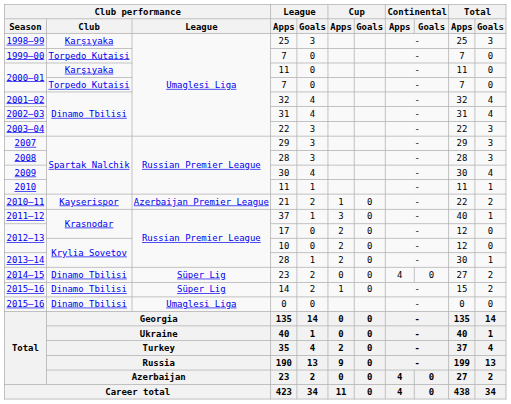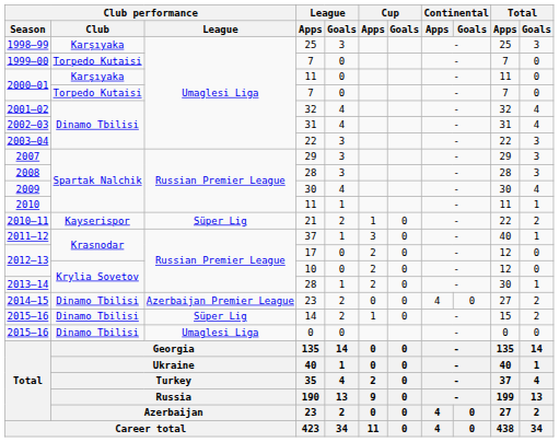 <table class="wikitable" style="text-align:center">
 <tr>
 <th colspan=3>Club performance</th>
 <th colspan=2>League</th>
 <th colspan=2>Cup</th>
 <th colspan=2>Continental</th>
 <th colspan=2>Total</th>
 </tr>
 <tr>
 <th>Season</th>
 <th>Club</th>
 <th>League</th>
 <th>Apps</th>
 <th>Goals</th>
 <th>Apps</th>
 <th>Goals</th>
 <th>Apps</th>
 <th>Goals</th>
 <th>Apps</th>
 <th>Goals</th>
 </tr>
 <tr>
 <td><a href='#'>1998–99</a></td>
 <td><a href='#'>Karşıyaka</a></td>
 <td rowspan="7"><a href='#'>Umaglesi Liga</a></td>
 <td>25</td>
 <td>3</td>
 <td></td>
 <td></td>
 <td colspan="2">-</td>
 <td>25</td>
 <td>3</td>
 </tr>
 <tr>
 <td><a href='#'>1999–00</a></td>
 <td><a href='#'>Torpedo Kutaisi</a></td>
 <td>7</td>
 <td>0</td>
 <td></td>
 <td></td>
 <td colspan="2">-</td>
 <td>7</td>
 <td>0</td>
 </tr>
 <tr>
 <td rowspan="2"><a href='#'>2000–01</a></td>
 <td><a href='#'>Karşıyaka</a></td>
 <td>11</td>
 <td>0</td>
 <td></td>
 <td></td>
 <td colspan="2">-</td>
 <td>11</td>
 <td>0</td>
 </tr>
 <tr>
 <td><a href='#'>Torpedo Kutaisi</a></td>
 <td>7</td>
 <td>0</td>
 <td></td>
 <td></td>
 <td colspan="2">-</td>
 <td>7</td>
 <td>0</td>
 </tr>
 <tr>
 <td><a href='#'>2001–02</a></td>
 <td rowspan="3"><a href='#'>Dinamo Tbilisi</a></td>
 <td>32</td>
 <td>4</td>
 <td></td>
 <td></td>
 <td colspan="2">-</td>
 <td>32</td>
 <td>4</td>
 </tr>
 <tr>
 <td><a href='#'>2002–03</a></td>
 <td>31</td>
 <td>4</td>
 <td></td>
 <td></td>
 <td colspan="2">-</td>
 <td>31</td>
 <td>4</td>
 </tr>
 <tr>
 <td><a href='#'>2003–04</a></td>
 <td>22</td>
 <td>3</td>
 <td></td>
 <td></td>
 <td colspan="2">-</td>
 <td>22</td>
 <td>3</td>
 </tr>
 <tr>
 <td><a href='#'>2007</a></td>
 <td rowspan="4"><a href='#'>Spartak Nalchik</a></td>
 <td rowspan="4"><a href='#'>Russian Premier League</a></td>
 <td>29</td>
 <td>3</td>
 <td></td>
 <td></td>
 <td colspan="2">-</td>
 <td>29</td>
 <td>3</td>
 </tr>
 <tr>
 <td><a href='#'>2008</a></td>
 <td>28</td>
 <td>3</td>
 <td></td>
 <td></td>
 <td colspan="2">-</td>
 <td>28</td>
 <td>3</td>
 </tr>
 <tr>
 <td><a href='#'>2009</a></td>
 <td>30</td>
 <td>4</td>
 <td></td>
 <td></td>
 <td colspan="2">-</td>
 <td>30</td>
 <td>4</td>
 </tr>
 <tr>
 <td><a href='#'>2010</a></td>
 <td>11</td>
 <td>1</td>
 <td></td>
 <td></td>
 <td colspan="2">-</td>
 <td>11</td>
 <td>1</td>
 </tr>
 <tr>
 <td><a href='#'>2010–11</a></td>
 <td><a href='#'>Kayserispor</a></td>
-<td><a href='#'>Azerbaijan Premier League</a></td>
+<td><a href='#'>Süper Lig</a></td>
 <td>21</td>
 <td>2</td>
 <td>1</td>
 <td>0</td>
 <td colspan="2">-</td>
 <td>22</td>
 <td>2</td>
 </tr>
 <tr>
 <td><a href='#'>2011–12</a></td>
 <td rowspan="2"><a href='#'>Krasnodar</a></td>
 <td rowspan="4"><a href='#'>Russian Premier League</a></td>
 <td>37</td>
 <td>1</td>
 <td>3</td>
 <td>0</td>
 <td colspan="2">-</td>
 <td>40</td>
 <td>1</td>
 </tr>
 <tr>
 <td rowspan="2"><a href='#'>2012–13</a></td>
 <td>17</td>
 <td>0</td>
 <td>2</td>
 <td>0</td>
 <td colspan="2">-</td>
 <td>12</td>
 <td>0</td>
 </tr>
 <tr>
 <td rowspan="2"><a href='#'>Krylia Sovetov</a></td>
 <td>10</td>
 <td>0</td>
 <td>2</td>
 <td>0</td>
 <td colspan="2">-</td>
 <td>12</td>
 <td>0</td>
 </tr>
 <tr>
 <td><a href='#'>2013–14</a></td>
 <td>28</td>
 <td>1</td>
 <td>2</td>
 <td>0</td>
 <td colspan="2">-</td>
 <td>30</td>
 <td>1</td>
 </tr>
 <tr>
 <td><a href='#'>2014–15</a></td>
 <td><a href='#'>Dinamo Tbilisi</a></td>
-<td><a href='#'>Süper Lig</a></td>
+<td><a href='#'>Azerbaijan Premier League</a></td>
 <td>23</td>
 <td>2</td>
 <td>0</td>
 <td>0</td>
 <td>4</td>
 <td>0</td>
 <td>27</td>
 <td>2</td>
 </tr>
 <tr>
 <td><a href='#'>2015–16</a></td>
 <td><a href='#'>Dinamo Tbilisi</a></td>
 <td><a href='#'>Süper Lig</a></td>
 <td>14</td>
 <td>2</td>
 <td>1</td>
 <td>0</td>
 <td colspan="2">-</td>
 <td>15</td>
 <td>2</td>
 </tr>
 <tr>
 <td><a href='#'>2015–16</a></td>
 <td><a href='#'>Dinamo Tbilisi</a></td>
 <td><a href='#'>Umaglesi Liga</a></td>
 <td>0</td>
 <td>0</td>
 <td></td>
 <td></td>
 <td colspan="2">-</td>
 <td>0</td>
 <td>0</td>
 </tr>
 <tr>
 <th rowspan=5>Total</th>
 <th colspan=2>Georgia</th>
 <th>135</th>
 <th>14</th>
 <th>0</th>
 <th>0</th>
 <th colspan="2">-</th>
 <th>135</th>
 <th>14</th>
 </tr>
 <tr>
 <th colspan=2>Ukraine</th>
 <th>40</th>
 <th>1</th>
 <th>0</th>
 <th>0</th>
 <th colspan="2">-</th>
 <th>40</th>
 <th>1</th>
 </tr>
 <tr>
 <th colspan=2>Turkey</th>
 <th>35</th>
 <th>4</th>
 <th>2</th>
 <th>0</th>
 <th colspan="2">-</th>
 <th>37</th>
 <th>4</th>
 </tr>
 <tr>
 <th colspan=2>Russia</th>
 <th>190</th>
 <th>13</th>
 <th>9</th>
 <th>0</th>
 <th colspan="2">-</th>
 <th>199</th>
 <th>13</th>
 </tr>
 <tr>
 <th colspan=2>Azerbaijan</th>
 <th>23</th>
 <th>2</th>
 <th>0</th>
 <th>0</th>
 <th>4</th>
 <th>0</th>
 <th>27</th>
 <th>2</th>
 </tr>
 <tr>
 <th colspan=3>Career total</th>
 <th>423</th>
 <th>34</th>
 <th>11</th>
 <th>0</th>
 <th>4</th>
 <th>0</th>
 <th>438</th>
 <th>34</th>
 </tr>
 </table>
